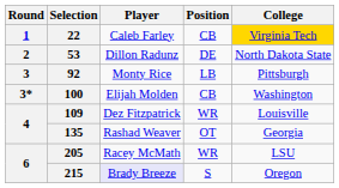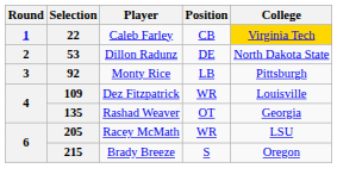 <table class="wikitable" style="text-align:center">
 <tr>
 <th>Round</th>
 <th>Selection</th>
 <th>Player</th>
 <th>Position</th>
 <th>College</th>
 </tr>
 <tr>
 <th><a href='#'>1</a></th>
 <th>22</th>
 <td><a href='#'>Caleb Farley</a></td>
 <td><a href='#'>CB</a></td>
 <td style="background: gold;"><a href='#'>Virginia Tech</a></td>
 </tr>
 <tr>
 <th>2</th>
 <th>53</th>
 <td><a href='#'>Dillon Radunz</a></td>
 <td><a href='#'>DE</a></td>
 <td><a href='#'>North Dakota State</a></td>
 </tr>
 <tr>
 <th>3</th>
 <th>92</th>
 <td><a href='#'>Monty Rice</a></td>
 <td><a href='#'>LB</a></td>
 <td><a href='#'>Pittsburgh</a></td>
 </tr>
 <tr>
-<th>3*</th>
-<th>100</th>
-<td><a href='#'>Elijah Molden</a></td>
-<td><a href='#'>CB</a></td>
-<td><a href='#'>Washington</a></td>
-</tr>
-<tr>
 <th rowspan="2">4</th>
 <th>109</th>
 <td><a href='#'>Dez Fitzpatrick</a></td>
 <td><a href='#'>WR</a></td>
 <td><a href='#'>Louisville</a></td>
 </tr>
 <tr>
 <th>135</th>
 <td><a href='#'>Rashad Weaver</a></td>
 <td><a href='#'>OT</a></td>
 <td><a href='#'>Georgia</a></td>
 </tr>
 <tr>
 <th rowspan="2">6</th>
 <th>205</th>
 <td><a href='#'>Racey McMath</a></td>
 <td><a href='#'>WR</a></td>
 <td><a href='#'>LSU</a></td>
 </tr>
 <tr>
 <th>215</th>
-<td style="background: lavender;"><a href='#'>Brady Breeze</a></td>
+<td><a href='#'>Brady Breeze</a></td>
 <td><a href='#'>S</a></td>
 <td><a href='#'>Oregon</a></td>
 </tr>
 </table>
